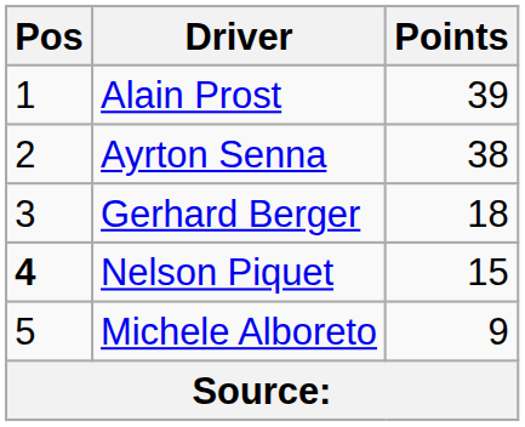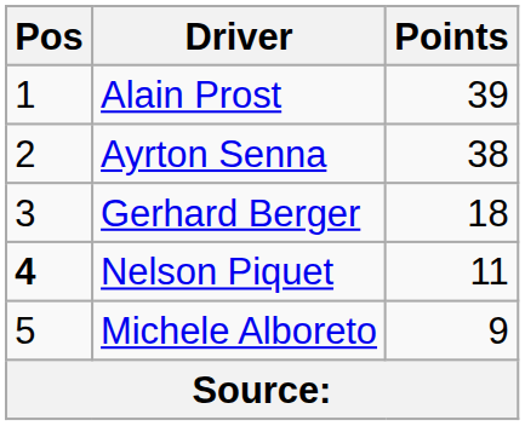 <table class="wikitable" style="font-size: 95%;">
 <tr>
 <th>Pos</th>
 <th>Driver</th>
 <th>Points</th>
 </tr>
 <tr>
 <td>1</td>
 <td> <a href='#'>Alain Prost</a></td>
 <td align=right>39</td>
 </tr>
 <tr>
 <td>2</td>
 <td> <a href='#'>Ayrton Senna</a></td>
 <td align=right>38</td>
 </tr>
 <tr>
 <td>3</td>
 <td> <a href='#'>Gerhard Berger</a></td>
 <td align=right>18</td>
 </tr>
 <tr>
 <td><strong>4</strong></td>
 <td> <a href='#'>Nelson Piquet</a></td>
-<td align=right>15</td>
+<td align=right>11</td>
 </tr>
 <tr>
 <td>5</td>
 <td> <a href='#'>Michele Alboreto</a></td>
 <td align=right>9</td>
 </tr>
 <tr>
 <th colspan=4>Source: </th>
 </tr>
 </table>
